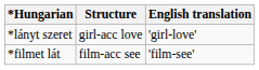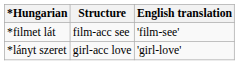 <table class="wikitable">
 <tr>
 <th>*Hungarian</th>
 <th>Structure</th>
 <th>English translation</th>
 </tr>
 <tr>
+<td>*filmet lát</td>
+<td>film-acc see</td>
+<td>'film-see'</td>
+</tr>
+<tr>
 <td>*lányt szeret</td>
 <td>girl-acc love</td>
 <td>'girl-love'</td>
 </tr>
-<tr>
-<td>*filmet lát</td>
-<td>film-acc see</td>
-<td>'film-see'</td>
-</tr>
 </table>
